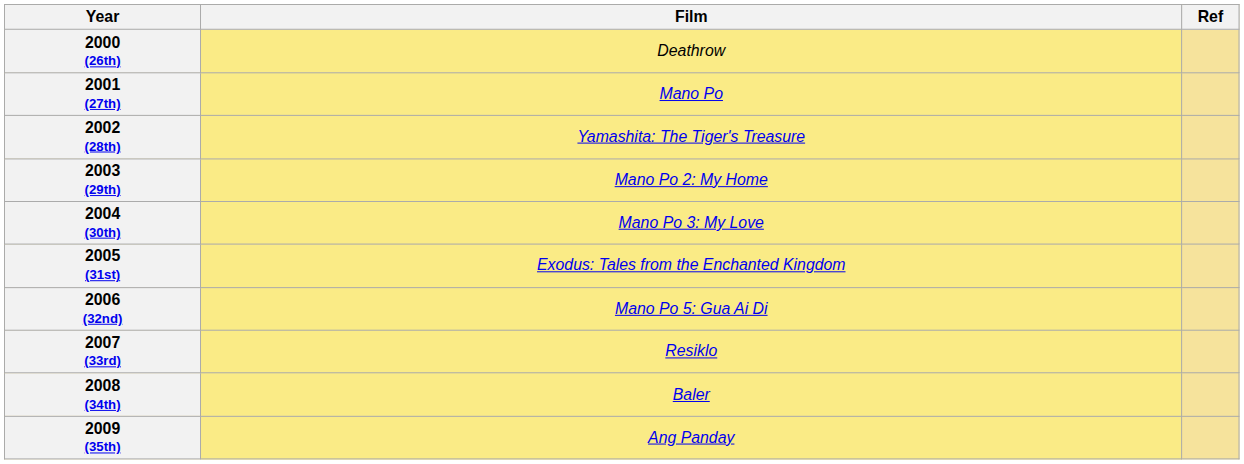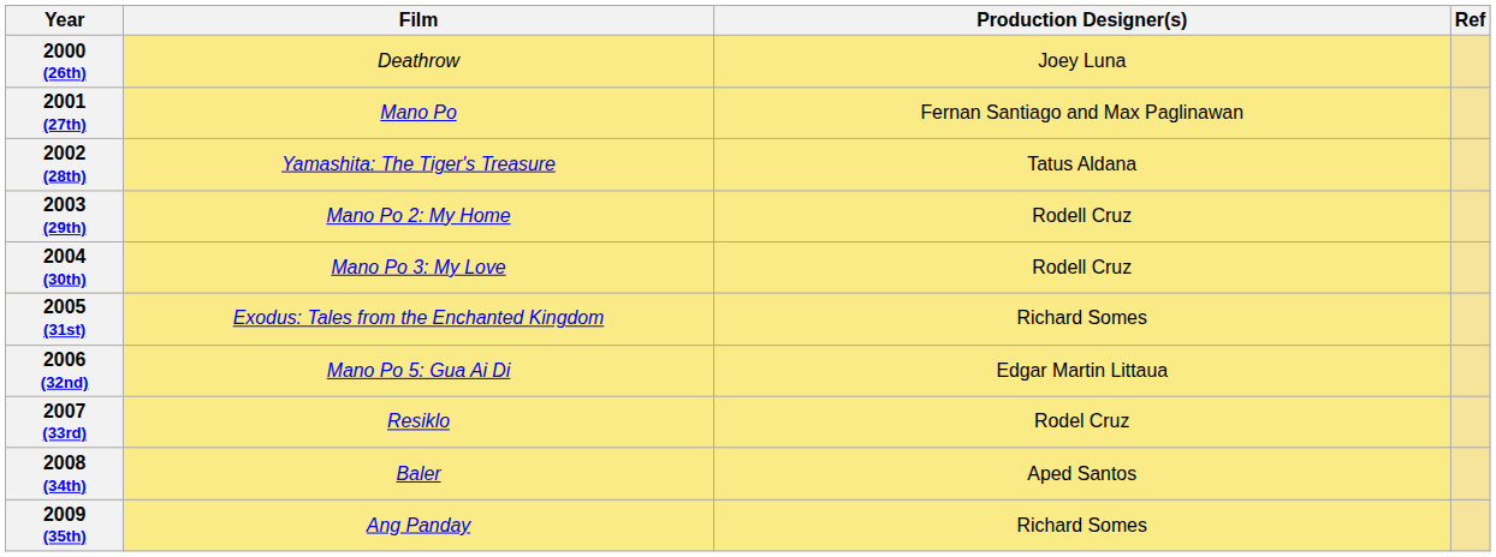 <table class="wikitable" rowspan=2 style="text-align: center; background: #f6e39c">
 <tr style="background:#bebebe;">
 <th scope="col" style="width:8%;">Year</th>
 <th scope="col" style="width:40%;">Film</th>
+<th scope="col" style="width:50%;">Production Designer(s)</th>
 <th scope="col" style="width:2%;">Ref</th>
 </tr>
 <tr>
 <th scope="row" style="text-align:center">2000 <br><small><a href='#'>(26th)</a> </small></th>
 <td style="background:#FAEB86"><em>Deathrow</em></td>
+<td style="background:#FAEB86">Joey Luna</td>
 <td></td>
 </tr>
 <tr>
 <th scope="row" style="text-align:center">2001 <br><small><a href='#'>(27th)</a> </small></th>
 <td style="background:#FAEB86"><em><a href='#'>Mano Po</a></em></td>
+<td style="background:#FAEB86">Fernan Santiago and Max Paglinawan</td>
 <td></td>
 </tr>
 <tr>
 <th scope="row" style="text-align:center">2002 <br><small><a href='#'>(28th)</a> </small></th>
 <td style="background:#FAEB86"><em><a href='#'>Yamashita: The Tiger's Treasure</a></em></td>
+<td style="background:#FAEB86">Tatus Aldana</td>
 <td></td>
 </tr>
 <tr>
 <th scope="row" style="text-align:center">2003 <br><small><a href='#'>(29th)</a> </small></th>
 <td style="background:#FAEB86"><em><a href='#'>Mano Po 2: My Home</a></em></td>
+<td style="background:#FAEB86">Rodell Cruz</td>
 <td></td>
 </tr>
 <tr>
 <th scope="row" style="text-align:center">2004 <br><small><a href='#'>(30th)</a> </small></th>
 <td style="background:#FAEB86"><em><a href='#'>Mano Po 3: My Love</a></em></td>
+<td style="background:#FAEB86">Rodell Cruz</td>
 <td></td>
 </tr>
 <tr>
 <th scope="row" style="text-align:center">2005 <br><small><a href='#'>(31st)</a> </small></th>
 <td style="background:#FAEB86"><em><a href='#'>Exodus: Tales from the Enchanted Kingdom</a></em></td>
+<td style="background:#FAEB86">Richard Somes</td>
 <td></td>
 </tr>
 <tr>
 <th scope="row" style="text-align:center">2006 <br><small><a href='#'>(32nd)</a> </small></th>
 <td style="background:#FAEB86"><em><a href='#'>Mano Po 5: Gua Ai Di</a></em></td>
+<td style="background:#FAEB86">Edgar Martin Littaua</td>
 <td></td>
 </tr>
 <tr>
 <th scope="row" style="text-align:center">2007 <br><small><a href='#'>(33rd)</a> </small></th>
 <td style="background:#FAEB86"><em><a href='#'>Resiklo</a></em></td>
+<td style="background:#FAEB86">Rodel Cruz</td>
 <td></td>
 </tr>
 <tr>
 <th scope="row" style="text-align:center">2008 <br><small><a href='#'>(34th)</a> </small></th>
 <td style="background:#FAEB86"><em><a href='#'>Baler</a></em></td>
+<td style="background:#FAEB86">Aped Santos</td>
 <td></td>
 </tr>
 <tr>
 <th scope="row" style="text-align:center">2009 <br><small><a href='#'>(35th)</a> </small></th>
 <td style="background:#FAEB86"><em><a href='#'>Ang Panday</a></em></td>
+<td style="background:#FAEB86">Richard Somes</td>
 <td></td>
 </tr>
 </table>
